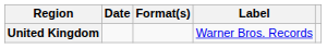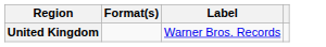 <table class="wikitable plainrowheaders">
 <tr>
 <th scope="col">Region</th>
-<th scope="col">Date</th>
 <th scope="col">Format(s)</th>
 <th scope="col">Label</th>
 <th scope="col"></th>
 </tr>
 <tr>
 <th scope="row">United Kingdom</th>
 <td></td>
-<td></td>
 <td><a href='#'>Warner Bros. Records</a></td>
 <td></td>
 </tr>
 </table>
